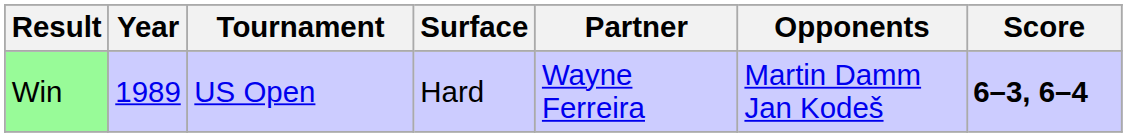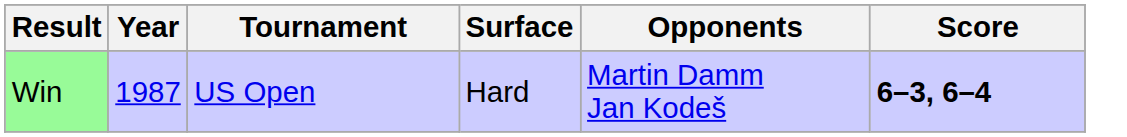 <table class="sortable wikitable">
 <tr>
 <th style="width:40px;">Result</th>
 <th style="width:30px;">Year</th>
 <th style="width:140px;">Tournament</th>
 <th style="width:50px;">Surface</th>
-<th style="width:150px;">Partner</th>
 <th style="width:150px;">Opponents</th>
 <th style="width:110px;" class="unsortable">Score</th>
 </tr>
 <tr style="background:#ccccff;">
 <td style="background:#98fb98;">Win</td>
-<td><a href='#'>1989</a></td>
+<td><a href='#'>1987</a></td>
 <td><a href='#'>US Open</a></td>
 <td>Hard</td>
-<td> <a href='#'>Wayne Ferreira</a></td>
 <td> <a href='#'>Martin Damm</a> <br>  <a href='#'>Jan Kodeš</a></td>
 <td><strong>6–3, 6–4</strong></td>
 </tr>
 </table>
